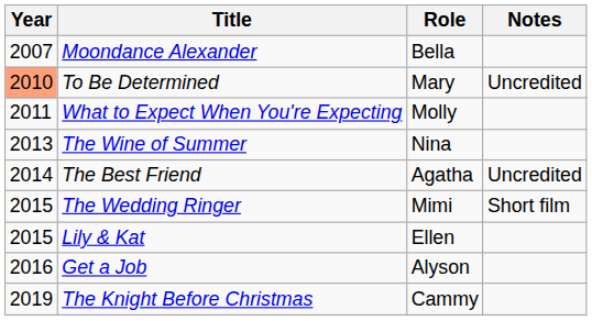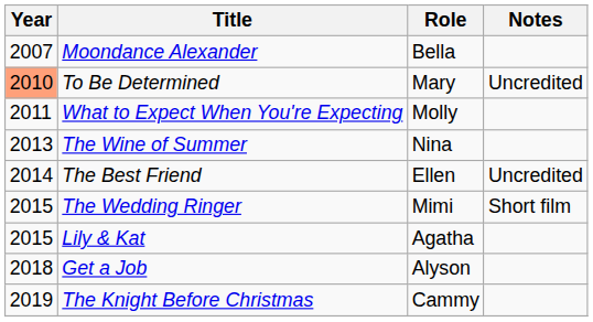 <table class="wikitable sortable">
 <tr>
 <th>Year</th>
 <th>Title</th>
 <th>Role</th>
 <th class="unsortable">Notes</th>
 </tr>
 <tr>
 <td>2007</td>
 <td><em><a href='#'>Moondance Alexander</a></em></td>
 <td>Bella</td>
 <td></td>
 </tr>
 <tr>
 <td style="background: lightsalmon;">2010</td>
 <td><em>To Be Determined</em></td>
 <td>Mary</td>
 <td>Uncredited</td>
 </tr>
 <tr>
 <td>2011</td>
 <td><em><a href='#'>What to Expect When You're Expecting</a></em></td>
 <td>Molly</td>
 <td></td>
 </tr>
 <tr>
 <td>2013</td>
 <td><em><a href='#'>The Wine of Summer</a></em></td>
 <td>Nina</td>
 <td></td>
 </tr>
 <tr>
 <td>2014</td>
 <td><em>The Best Friend</em></td>
-<td>Agatha</td>
+<td>Ellen</td>
 <td>Uncredited</td>
 </tr>
 <tr>
 <td>2015</td>
 <td><em><a href='#'>The Wedding Ringer</a></em></td>
 <td>Mimi</td>
 <td>Short film</td>
 </tr>
 <tr>
 <td>2015</td>
 <td><em><a href='#'>Lily & Kat</a></em></td>
-<td>Ellen</td>
+<td>Agatha</td>
 <td></td>
 </tr>
 <tr>
-<td>2016</td>
+<td>2018</td>
 <td><em><a href='#'>Get a Job</a></em></td>
 <td>Alyson</td>
 <td></td>
 </tr>
 <tr>
 <td>2019</td>
 <td><em><a href='#'>The Knight Before Christmas</a></em></td>
 <td>Cammy</td>
 <td></td>
 </tr>
 <tr>
 </tr>
 </table>
